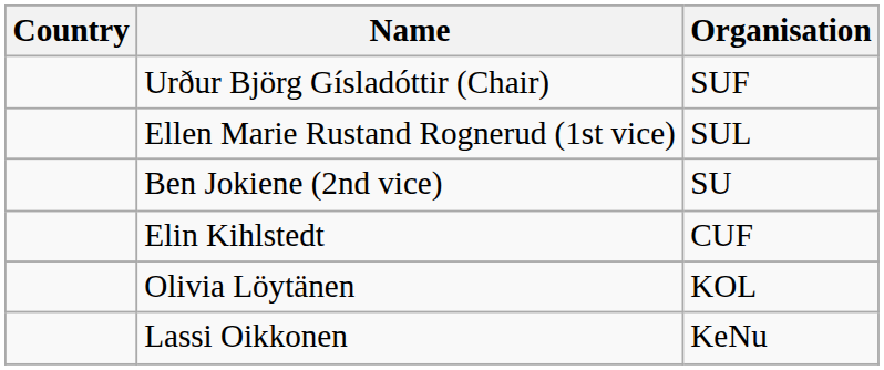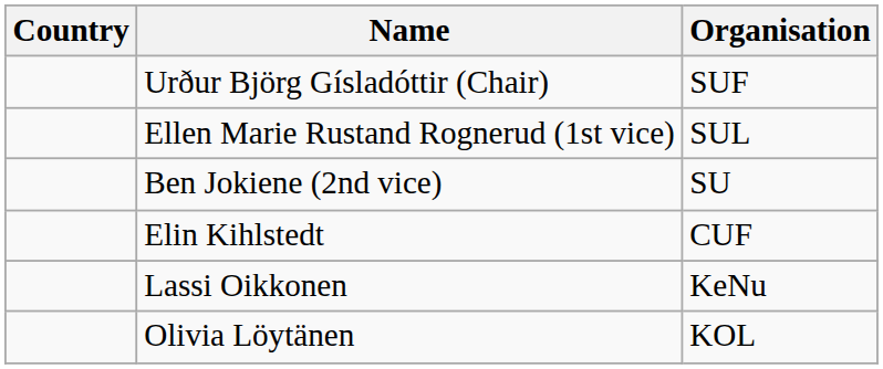 <table class="wikitable">
 <tr>
 <th>Country</th>
 <th>Name</th>
 <th>Organisation</th>
 </tr>
 <tr>
 <td></td>
 <td>Urður Björg Gísladóttir (Chair)</td>
 <td>SUF</td>
 </tr>
 <tr>
 <td></td>
 <td>Ellen Marie Rustand Rognerud (1st vice)</td>
 <td>SUL</td>
 </tr>
 <tr>
 <td></td>
 <td>Ben Jokiene (2nd vice)</td>
 <td>SU</td>
 </tr>
 <tr>
 <td></td>
 <td>Elin Kihlstedt</td>
 <td>CUF</td>
 </tr>
 <tr>
 <td></td>
+<td>Lassi Oikkonen</td>
+<td>KeNu</td>
+</tr>
+<tr>
+<td></td>
 <td>Olivia Löytänen</td>
 <td>KOL</td>
 </tr>
-<tr>
-<td></td>
-<td>Lassi Oikkonen</td>
-<td>KeNu</td>
-</tr>
 </table>
